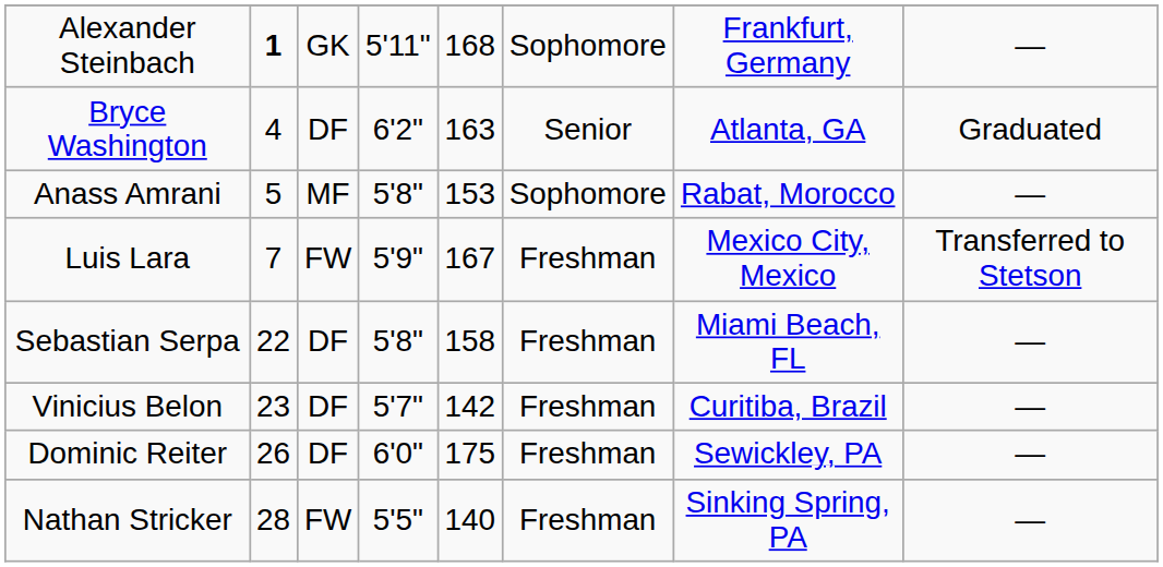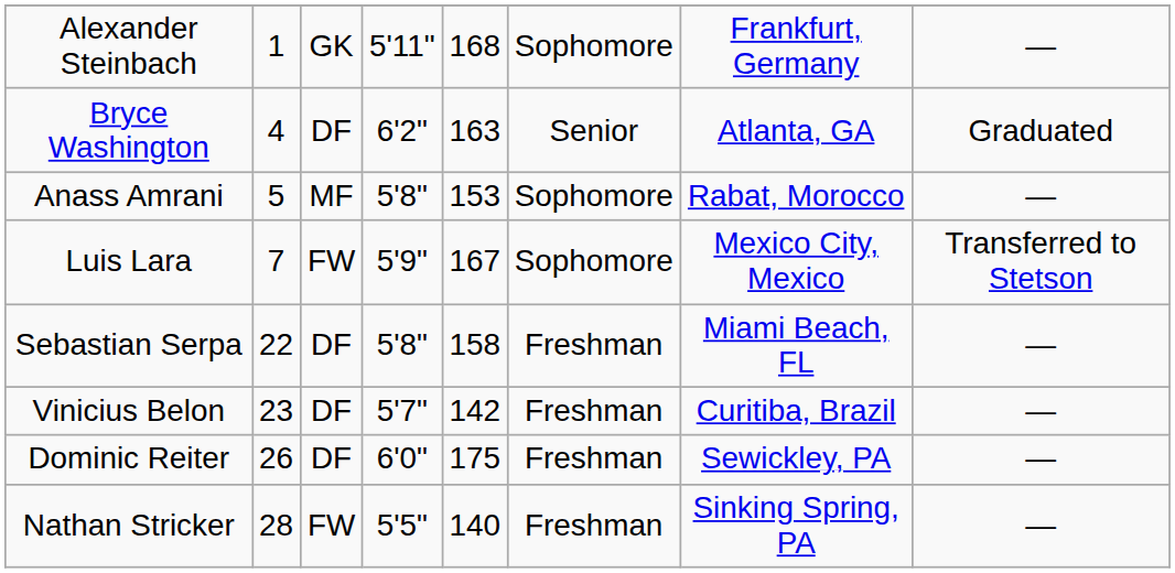 <table class="wikitable sortable" border="1" style="text-align: center;">
 <tr align=center>
 </tr>
 <tr>
 <td>Alexander Steinbach</td>
-<td><strong>1</strong></td>
+<td>1</td>
 <td>GK</td>
 <td>5'11"</td>
 <td>168</td>
 <td> Sophomore</td>
 <td><a href='#'>Frankfurt, Germany</a></td>
 <td>—</td>
 </tr>
 <tr>
 <td><a href='#'>Bryce Washington</a></td>
 <td>4</td>
 <td>DF</td>
 <td>6'2"</td>
 <td>163</td>
 <td>Senior</td>
 <td><a href='#'>Atlanta, GA</a></td>
 <td>Graduated</td>
 </tr>
 <tr>
 <td>Anass Amrani</td>
 <td>5</td>
 <td>MF</td>
 <td>5'8"</td>
 <td>153</td>
 <td>Sophomore</td>
 <td><a href='#'>Rabat, Morocco</a></td>
 <td>—</td>
 </tr>
 <tr>
 <td>Luis Lara</td>
 <td>7</td>
 <td>FW</td>
 <td>5'9"</td>
 <td>167</td>
-<td>Freshman</td>
+<td>Sophomore</td>
 <td><a href='#'>Mexico City, Mexico</a></td>
 <td>Transferred to <a href='#'>Stetson</a></td>
 </tr>
 <tr>
 <td>Sebastian Serpa</td>
 <td>22</td>
 <td>DF</td>
 <td>5'8"</td>
 <td>158</td>
 <td> Freshman</td>
 <td><a href='#'>Miami Beach, FL</a></td>
 <td>—</td>
 </tr>
 <tr>
 <td>Vinicius Belon</td>
 <td>23</td>
 <td>DF</td>
 <td>5'7"</td>
 <td>142</td>
 <td>Freshman</td>
 <td><a href='#'>Curitiba, Brazil</a></td>
 <td>—</td>
 </tr>
 <tr>
 <td>Dominic Reiter</td>
 <td>26</td>
 <td>DF</td>
 <td>6'0"</td>
 <td>175</td>
 <td>Freshman</td>
 <td><a href='#'>Sewickley, PA</a></td>
 <td>—</td>
 </tr>
 <tr>
 <td>Nathan Stricker</td>
 <td>28</td>
 <td>FW</td>
 <td>5'5"</td>
 <td>140</td>
 <td>Freshman</td>
 <td><a href='#'>Sinking Spring, PA</a></td>
 <td>—</td>
 </tr>
 </table>
